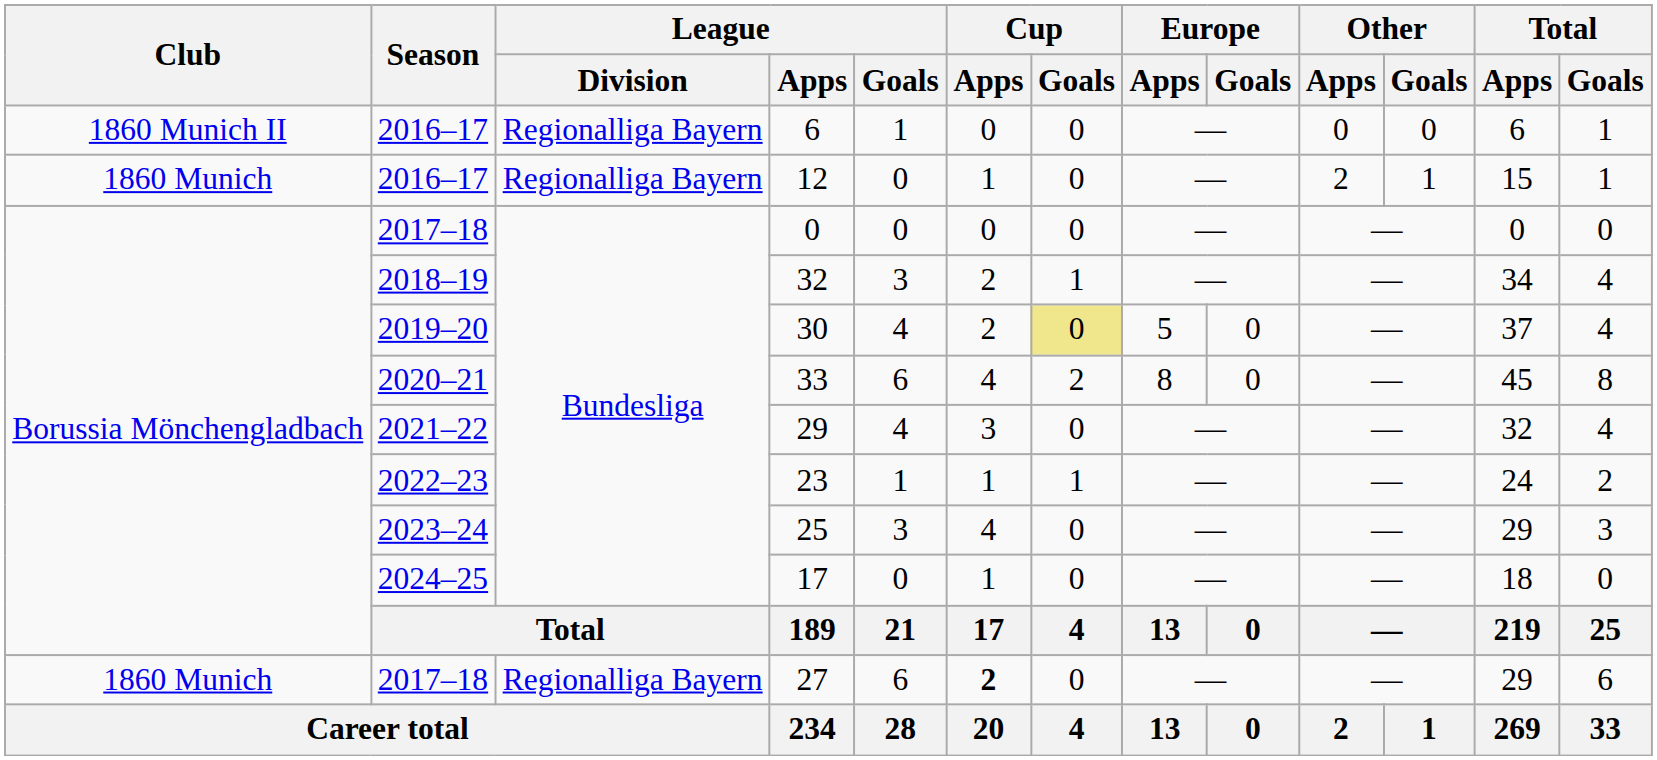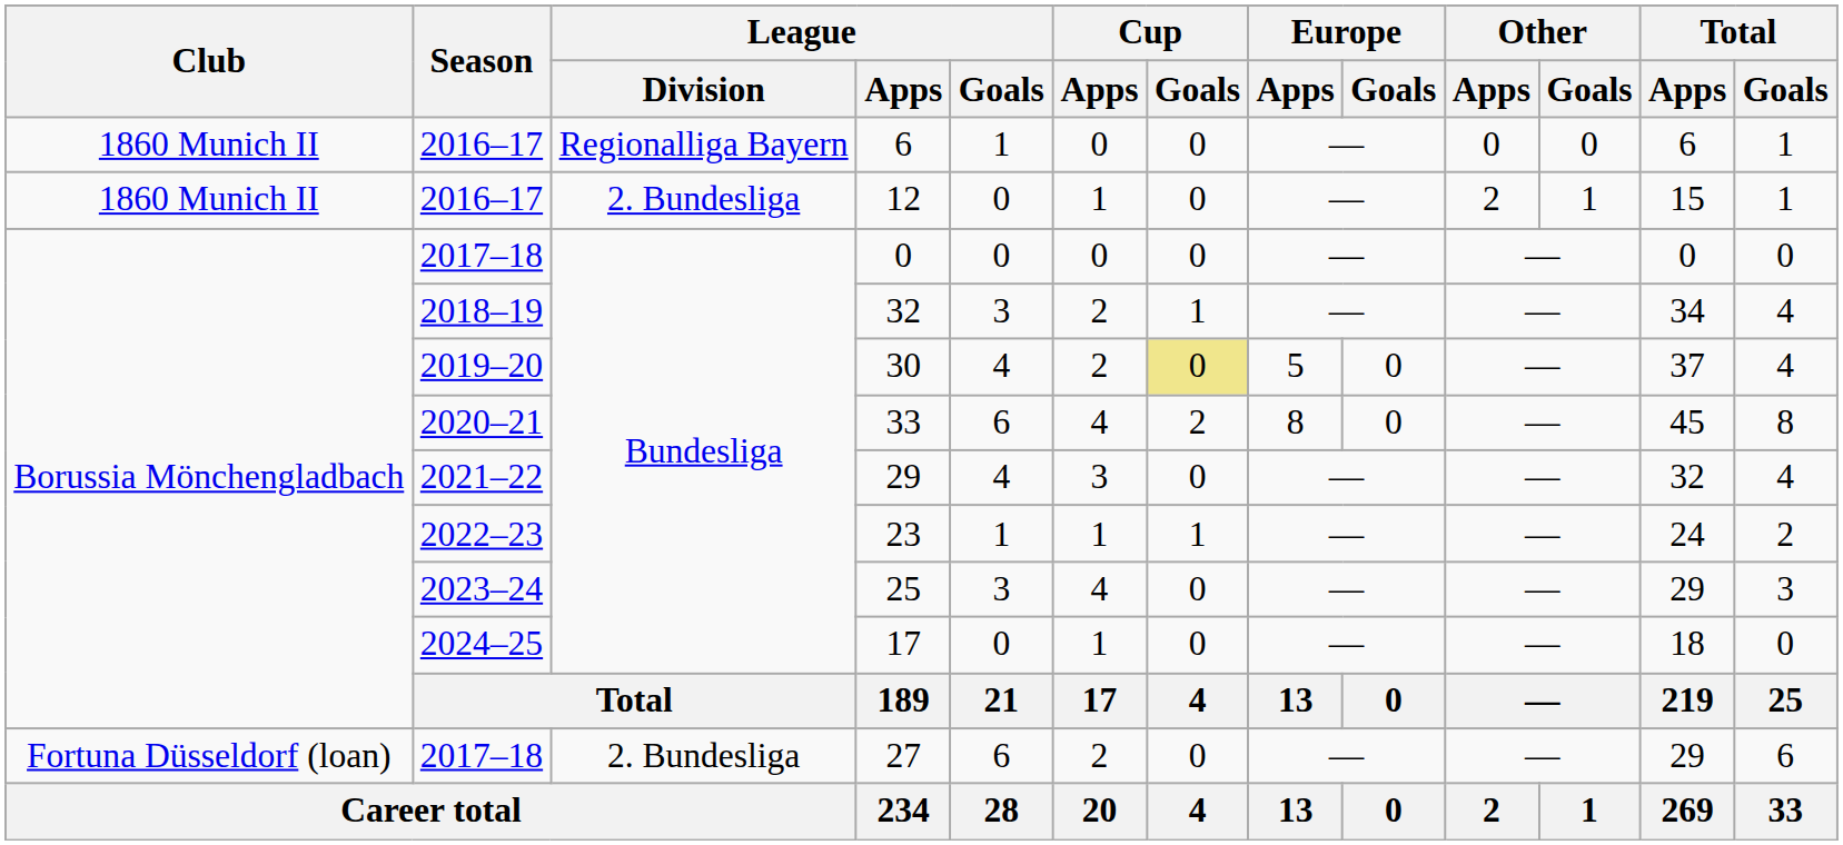 <table class="wikitable" style="text-align:center">
 <tr>
 <th rowspan="2">Club</th>
 <th rowspan="2">Season</th>
 <th colspan="3">League</th>
 <th colspan="2">Cup</th>
 <th colspan="2">Europe</th>
 <th colspan="2">Other</th>
 <th colspan="2">Total</th>
 </tr>
 <tr>
 <th>Division</th>
 <th>Apps</th>
 <th>Goals</th>
 <th>Apps</th>
 <th>Goals</th>
 <th>Apps</th>
 <th>Goals</th>
 <th>Apps</th>
 <th>Goals</th>
 <th>Apps</th>
 <th>Goals</th>
 </tr>
 <tr>
 <td><a href='#'>1860 Munich II</a></td>
 <td><a href='#'>2016–17</a></td>
 <td><a href='#'>Regionalliga Bayern</a></td>
 <td>6</td>
 <td>1</td>
 <td>0</td>
 <td>0</td>
 <td colspan="2">—</td>
 <td>0</td>
 <td>0</td>
 <td>6</td>
 <td>1</td>
 </tr>
 <tr>
-<td><a href='#'>1860 Munich</a></td>
+<td><a href='#'>1860 Munich II</a></td>
 <td><a href='#'>2016–17</a></td>
-<td><a href='#'>Regionalliga Bayern</a></td>
+<td><a href='#'>2. Bundesliga</a></td>
 <td>12</td>
 <td>0</td>
 <td>1</td>
 <td>0</td>
 <td colspan="2">—</td>
 <td>2</td>
 <td>1</td>
 <td>15</td>
 <td>1</td>
 </tr>
 <tr>
 <td rowspan="9"><a href='#'>Borussia Mönchengladbach</a></td>
 <td><a href='#'>2017–18</a></td>
 <td rowspan="8"><a href='#'>Bundesliga</a></td>
 <td>0</td>
 <td>0</td>
 <td>0</td>
 <td>0</td>
 <td colspan="2">—</td>
 <td colspan="2">—</td>
 <td>0</td>
 <td>0</td>
 </tr>
 <tr>
 <td><a href='#'>2018–19</a></td>
 <td>32</td>
 <td>3</td>
 <td>2</td>
 <td>1</td>
 <td colspan="2">—</td>
 <td colspan="2">—</td>
 <td>34</td>
 <td>4</td>
 </tr>
 <tr>
 <td><a href='#'>2019–20</a></td>
 <td>30</td>
 <td>4</td>
 <td>2</td>
 <td style="background: khaki;">0</td>
 <td>5</td>
 <td>0</td>
 <td colspan="2">—</td>
 <td>37</td>
 <td>4</td>
 </tr>
 <tr>
 <td><a href='#'>2020–21</a></td>
 <td>33</td>
 <td>6</td>
 <td>4</td>
 <td>2</td>
 <td>8</td>
 <td>0</td>
 <td colspan="2">—</td>
 <td>45</td>
 <td>8</td>
 </tr>
 <tr>
 <td><a href='#'>2021–22</a></td>
 <td>29</td>
 <td>4</td>
 <td>3</td>
 <td>0</td>
 <td colspan="2">—</td>
 <td colspan="2">—</td>
 <td>32</td>
 <td>4</td>
 </tr>
 <tr>
 <td><a href='#'>2022–23</a></td>
 <td>23</td>
 <td>1</td>
 <td>1</td>
 <td>1</td>
 <td colspan="2">—</td>
 <td colspan="2">—</td>
 <td>24</td>
 <td>2</td>
 </tr>
 <tr>
 <td><a href='#'>2023–24</a></td>
 <td>25</td>
 <td>3</td>
 <td>4</td>
 <td>0</td>
 <td colspan="2">—</td>
 <td colspan="2">—</td>
 <td>29</td>
 <td>3</td>
 </tr>
 <tr>
 <td><a href='#'>2024–25</a></td>
 <td>17</td>
 <td>0</td>
 <td>1</td>
 <td>0</td>
 <td colspan="2">—</td>
 <td colspan="2">—</td>
 <td>18</td>
 <td>0</td>
 </tr>
 <tr>
 <th colspan="2">Total</th>
 <th>189</th>
 <th>21</th>
 <th>17</th>
 <th>4</th>
 <th>13</th>
 <th>0</th>
 <th colspan="2">—</th>
 <th>219</th>
 <th>25</th>
 </tr>
 <tr>
-<td><a href='#'>1860 Munich</a></td>
+<td><a href='#'>Fortuna Düsseldorf</a> (loan)</td>
 <td><a href='#'>2017–18</a></td>
-<td><a href='#'>Regionalliga Bayern</a></td>
+<td>2. Bundesliga</td>
 <td>27</td>
 <td>6</td>
-<td><strong>2</strong></td>
+<td>2</td>
 <td>0</td>
 <td colspan="2">—</td>
 <td colspan="2">—</td>
 <td>29</td>
 <td>6</td>
 </tr>
 <tr>
 <th colspan="3">Career total</th>
 <th>234</th>
 <th>28</th>
 <th>20</th>
 <th>4</th>
 <th>13</th>
 <th>0</th>
 <th>2</th>
 <th>1</th>
 <th>269</th>
 <th>33</th>
 </tr>
 </table>
